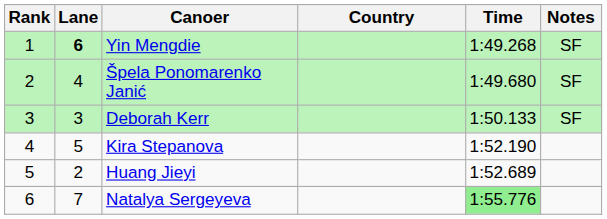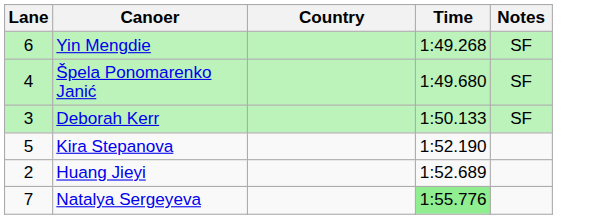 <table class="wikitable" style="text-align:center;">
 <tr>
-<th width=30>Rank</th>
 <th width=30>Lane</th>
 <th width=175>Canoer</th>
 <th width=150>Country</th>
 <th width=30>Time</th>
 <th width=50>Notes</th>
 </tr>
 <tr bgcolor="#bbf3bb">
-<td>1</td>
-<td><strong>6</strong></td>
+<td>6</td>
 <td align=left><a href='#'>Yin Mengdie</a></td>
 <td align=left></td>
 <td>1:49.268</td>
 <td>SF</td>
 </tr>
 <tr bgcolor="#bbf3bb">
-<td>2</td>
 <td>4</td>
 <td align=left><a href='#'>Špela Ponomarenko Janić</a></td>
 <td align=left></td>
 <td>1:49.680</td>
 <td>SF</td>
 </tr>
 <tr bgcolor="#bbf3bb">
 <td>3</td>
-<td>3</td>
 <td align=left><a href='#'>Deborah Kerr</a></td>
 <td align=left></td>
 <td>1:50.133</td>
 <td>SF</td>
 </tr>
 <tr>
-<td>4</td>
 <td>5</td>
 <td align=left><a href='#'>Kira Stepanova</a></td>
 <td align=left></td>
 <td>1:52.190</td>
 <td></td>
 </tr>
 <tr>
-<td>5</td>
 <td>2</td>
 <td align=left><a href='#'>Huang Jieyi</a></td>
 <td align=left></td>
 <td>1:52.689</td>
 <td></td>
 </tr>
 <tr>
-<td>6</td>
 <td>7</td>
 <td align=left><a href='#'>Natalya Sergeyeva</a></td>
 <td align=left></td>
 <td style="background: lightgreen;">1:55.776</td>
 <td></td>
 </tr>
 </table>
